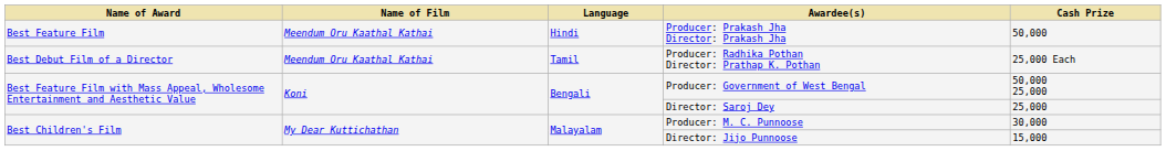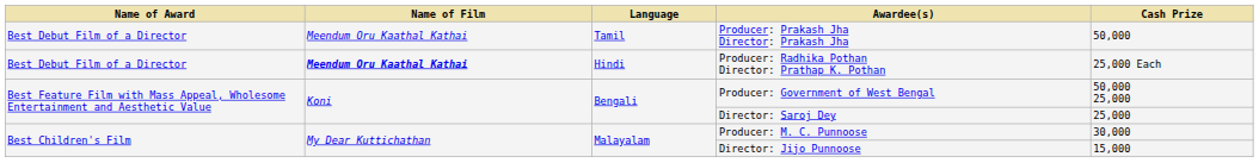 <table class="wikitable sortable" style="width:100%">
 <tr>
 <th style="background-color:#EFE4B0;width:24%;">Name of Award</th>
 <th style="background-color:#EFE4B0;width:23%;">Name of Film</th>
 <th style="background-color:#EFE4B0;width:10%;">Language</th>
 <th style="background-color:#EFE4B0;width:30%;">Awardee(s)</th>
 <th style="background-color:#EFE4B0;width:13%;">Cash Prize</th>
 </tr>
 <tr style="background-color:#F4F4F4">
-<td><a href='#'>Best Feature Film</a></td>
+<td><a href='#'>Best Debut Film of a Director</a></td>
 <td><em><a href='#'>Meendum Oru Kaathal Kathai</a></em></td>
-<td><a href='#'>Hindi</a></td>
+<td><a href='#'>Tamil</a></td>
 <td><a href='#'>Producer</a>: <a href='#'>Prakash Jha</a><br><a href='#'>Director</a>: <a href='#'>Prakash Jha</a></td>
 <td> 50,000</td>
 </tr>
 <tr style="background-color:#F4F4F4">
 <td><a href='#'>Best Debut Film of a Director</a></td>
-<td><em><a href='#'>Meendum Oru Kaathal Kathai</a></em></td>
-<td><a href='#'>Tamil</a></td>
+<td><strong><em><a href='#'>Meendum Oru Kaathal Kathai</a></em></strong></td>
+<td><a href='#'>Hindi</a></td>
 <td>Producer: <a href='#'>Radhika Pothan</a><br>Director: <a href='#'>Prathap K. Pothan</a></td>
 <td> 25,000 Each</td>
 </tr>
 <tr style="background-color:#F4F4F4">
 <td rowspan="2"><a href='#'>Best Feature Film with Mass Appeal, Wholesome Entertainment and Aesthetic Value</a></td>
 <td rowspan="2"><em><a href='#'>Koni</a></em></td>
 <td rowspan="2"><a href='#'>Bengali</a></td>
 <td>Producer: <a href='#'>Government of West Bengal</a></td>
 <td> 50,000<br> 25,000</td>
 </tr>
 <tr style="background-color:#F4F4F4">
 <td>Director: <a href='#'>Saroj Dey</a></td>
 <td> 25,000</td>
 </tr>
 <tr style="background-color:#F4F4F4">
 <td rowspan="2"><a href='#'>Best Children's Film</a></td>
 <td rowspan="2"><em><a href='#'>My Dear Kuttichathan</a></em></td>
 <td rowspan="2"><a href='#'>Malayalam</a></td>
 <td>Producer: <a href='#'>M. C. Punnoose</a></td>
 <td> 30,000</td>
 </tr>
 <tr style="background-color:#F4F4F4">
 <td>Director: <a href='#'>Jijo Punnoose</a></td>
 <td> 15,000</td>
 </tr>
 </table>
